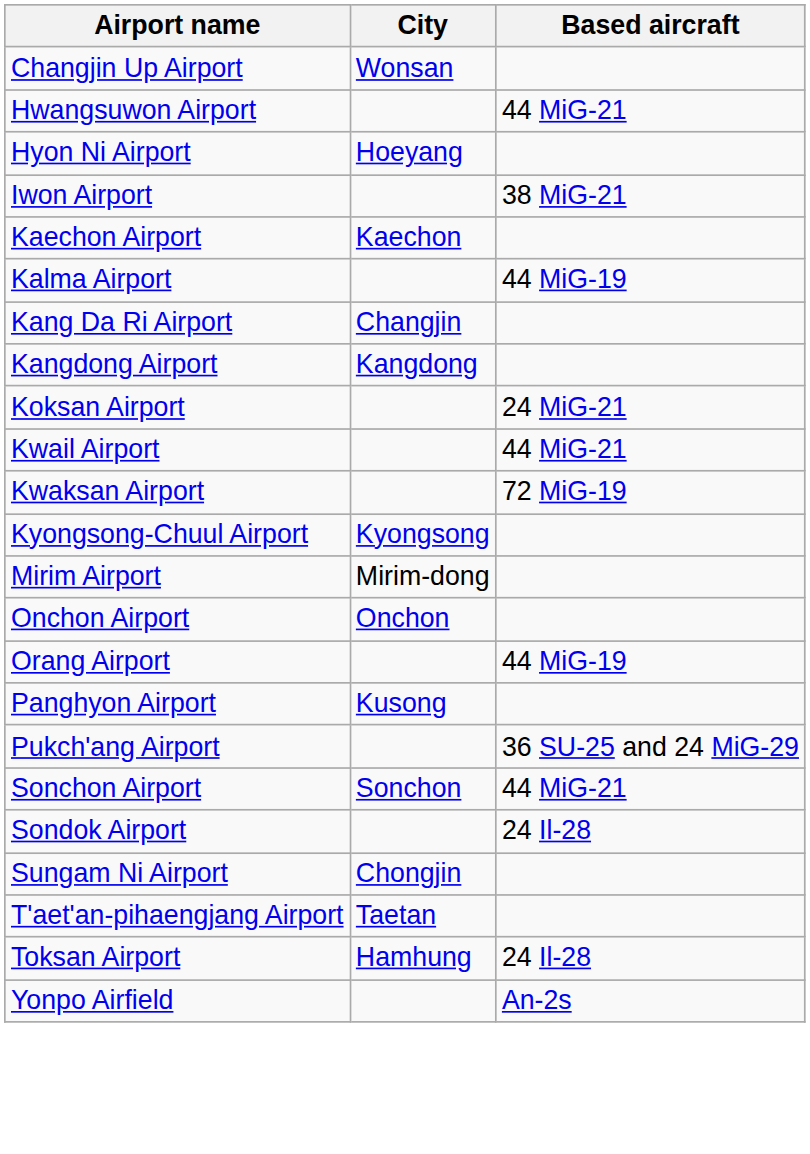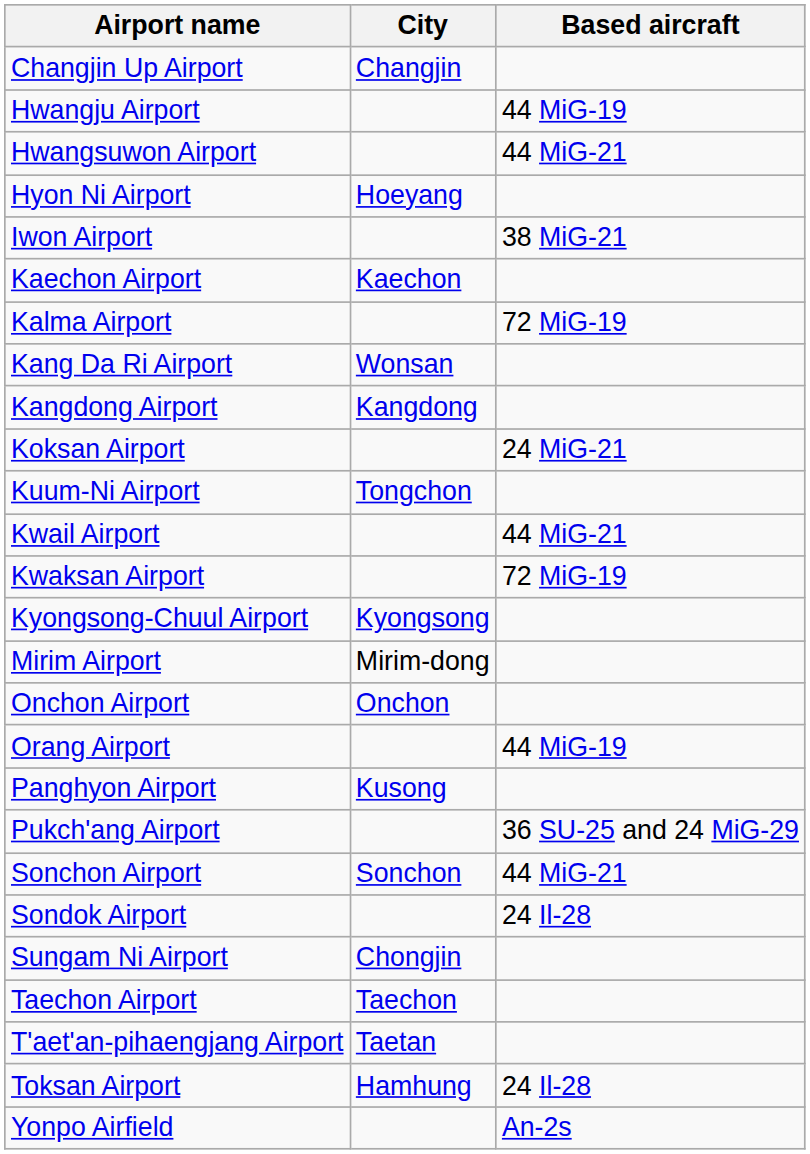 <table class="wikitable sortable">
 <tr>
 <th>Airport name</th>
 <th>City</th>
 <th>Based aircraft</th>
 </tr>
 <tr>
 <td><a href='#'>Changjin Up Airport</a></td>
-<td><a href='#'>Wonsan</a></td>
+<td><a href='#'>Changjin</a></td>
+</tr>
+<tr>
+<td><a href='#'>Hwangju Airport</a></td>
+<td></td>
+<td>44 <a href='#'>MiG-19</a></td>
 </tr>
 <tr>
 <td><a href='#'>Hwangsuwon Airport</a></td>
 <td></td>
 <td>44 <a href='#'>MiG-21</a></td>
 </tr>
 <tr>
 <td><a href='#'>Hyon Ni Airport</a></td>
 <td><a href='#'>Hoeyang</a></td>
 </tr>
 <tr>
 <td><a href='#'>Iwon Airport</a></td>
 <td></td>
 <td>38 <a href='#'>MiG-21</a></td>
 </tr>
 <tr>
 <td><a href='#'>Kaechon Airport</a></td>
 <td><a href='#'>Kaechon</a></td>
 <td></td>
 </tr>
 <tr>
 <td><a href='#'>Kalma Airport</a></td>
 <td></td>
-<td>44 <a href='#'>MiG-19</a></td>
+<td>72 <a href='#'>MiG-19</a></td>
 </tr>
 <tr>
 <td><a href='#'>Kang Da Ri Airport</a></td>
-<td><a href='#'>Changjin</a></td>
+<td><a href='#'>Wonsan</a></td>
 <td></td>
 </tr>
 <tr>
 <td><a href='#'>Kangdong Airport</a></td>
 <td><a href='#'>Kangdong</a></td>
 <td></td>
 </tr>
 <tr>
 <td><a href='#'>Koksan Airport</a></td>
 <td></td>
 <td>24 <a href='#'>MiG-21</a></td>
+</tr>
+<tr>
+<td><a href='#'>Kuum-Ni Airport</a></td>
+<td><a href='#'>Tongchon</a></td>
+<td></td>
 </tr>
 <tr>
 <td><a href='#'>Kwail Airport</a></td>
 <td></td>
 <td>44 <a href='#'>MiG-21</a></td>
 </tr>
 <tr>
 <td><a href='#'>Kwaksan Airport</a></td>
 <td></td>
 <td>72 <a href='#'>MiG-19</a></td>
 </tr>
 <tr>
 <td><a href='#'>Kyongsong-Chuul Airport</a></td>
 <td><a href='#'>Kyongsong</a></td>
 <td></td>
 </tr>
 <tr>
 <td><a href='#'>Mirim Airport</a></td>
 <td>Mirim-dong</td>
 <td></td>
 </tr>
 <tr>
 <td><a href='#'>Onchon Airport</a></td>
 <td><a href='#'>Onchon</a></td>
 <td></td>
 </tr>
 <tr>
 <td><a href='#'>Orang Airport</a></td>
 <td></td>
 <td>44 <a href='#'>MiG-19</a></td>
 </tr>
 <tr>
 <td><a href='#'>Panghyon Airport</a></td>
 <td><a href='#'>Kusong</a></td>
 <td></td>
 </tr>
 <tr>
 <td><a href='#'>Pukch'ang Airport</a></td>
 <td></td>
 <td>36 <a href='#'>SU-25</a> and 24 <a href='#'>MiG-29</a></td>
 </tr>
 <tr>
 <td><a href='#'>Sonchon Airport</a></td>
 <td><a href='#'>Sonchon</a></td>
 <td>44 <a href='#'>MiG-21</a></td>
 </tr>
 <tr>
 <td><a href='#'>Sondok Airport</a></td>
 <td></td>
 <td>24 <a href='#'>Il-28</a></td>
 </tr>
 <tr>
 <td><a href='#'>Sungam Ni Airport</a></td>
 <td><a href='#'>Chongjin</a></td>
 <td></td>
 </tr>
 <tr>
+<td><a href='#'>Taechon Airport</a></td>
+<td><a href='#'>Taechon</a></td>
+<td></td>
+</tr>
+<tr>
 <td><a href='#'>T'aet'an-pihaengjang Airport</a></td>
 <td><a href='#'>Taetan</a></td>
 <td></td>
 </tr>
 <tr>
 <td><a href='#'>Toksan Airport</a></td>
 <td><a href='#'>Hamhung</a></td>
 <td>24 <a href='#'>Il-28</a></td>
 </tr>
 <tr>
 <td><a href='#'>Yonpo Airfield</a></td>
 <td></td>
 <td><a href='#'>An-2s</a></td>
 </tr>
 </table>
